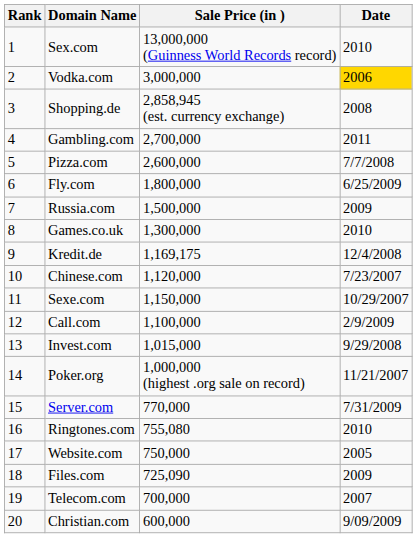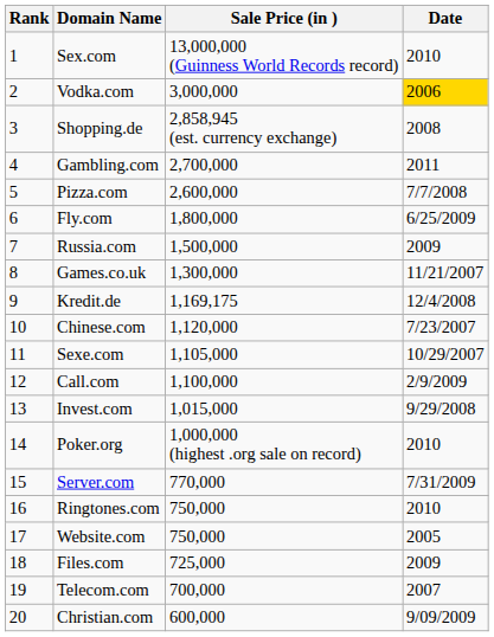 <table border="1" cellspacing="0" cellpadding="5" align="center" class="wikitable col1right col3right col4right">
 <tr>
 <th>Rank</th>
 <th>Domain Name</th>
 <th>Sale Price (in )</th>
 <th>Date</th>
 </tr>
 <tr>
 <td>1</td>
 <td>Sex.com</td>
 <td>13,000,000<br>(<a href='#'>Guinness World Records</a> record)</td>
 <td>2010</td>
 </tr>
 <tr>
 <td>2</td>
 <td>Vodka.com</td>
 <td>3,000,000</td>
 <td style="background: gold;">2006</td>
 </tr>
 <tr>
 <td>3</td>
 <td>Shopping.de</td>
 <td>2,858,945<br>(est. currency exchange)</td>
 <td>2008</td>
 </tr>
 <tr>
 <td>4</td>
 <td>Gambling.com</td>
 <td>2,700,000</td>
 <td>2011</td>
 </tr>
 <tr>
 <td>5</td>
 <td>Pizza.com</td>
 <td>2,600,000</td>
 <td>7/7/2008</td>
 </tr>
 <tr>
 <td>6</td>
 <td>Fly.com</td>
 <td>1,800,000</td>
 <td>6/25/2009</td>
 </tr>
 <tr>
 <td>7</td>
 <td>Russia.com</td>
 <td>1,500,000</td>
 <td>2009</td>
 </tr>
 <tr>
 <td>8</td>
 <td>Games.co.uk</td>
 <td>1,300,000</td>
-<td>2010</td>
+<td>11/21/2007</td>
 </tr>
 <tr>
 <td>9</td>
 <td>Kredit.de</td>
 <td>1,169,175</td>
 <td>12/4/2008</td>
 </tr>
 <tr>
 <td>10</td>
 <td>Chinese.com</td>
 <td>1,120,000</td>
 <td>7/23/2007</td>
 </tr>
 <tr>
 <td>11</td>
 <td>Sexe.com</td>
-<td>1,150,000</td>
+<td>1,105,000</td>
 <td>10/29/2007</td>
 </tr>
 <tr>
 <td>12</td>
 <td>Call.com</td>
 <td>1,100,000</td>
 <td>2/9/2009</td>
 </tr>
 <tr>
 <td>13</td>
 <td>Invest.com</td>
 <td>1,015,000</td>
 <td>9/29/2008</td>
 </tr>
 <tr>
 <td>14</td>
 <td>Poker.org</td>
 <td>1,000,000<br>(highest .org sale on record)</td>
-<td>11/21/2007</td>
+<td>2010</td>
 </tr>
 <tr>
 <td>15</td>
 <td><a href='#'>Server.com</a></td>
 <td>770,000</td>
 <td>7/31/2009</td>
 </tr>
 <tr>
 <td>16</td>
 <td>Ringtones.com</td>
-<td>755,080</td>
+<td>750,000</td>
 <td>2010</td>
 </tr>
 <tr>
 <td>17</td>
 <td>Website.com</td>
 <td>750,000</td>
 <td>2005</td>
 </tr>
 <tr>
 <td>18</td>
 <td>Files.com</td>
-<td>725,090</td>
+<td>725,000</td>
 <td>2009</td>
 </tr>
 <tr>
 <td>19</td>
 <td>Telecom.com</td>
 <td>700,000</td>
 <td>2007</td>
 </tr>
 <tr>
 <td>20</td>
 <td>Christian.com</td>
 <td>600,000</td>
 <td>9/09/2009</td>
 </tr>
 </table>
